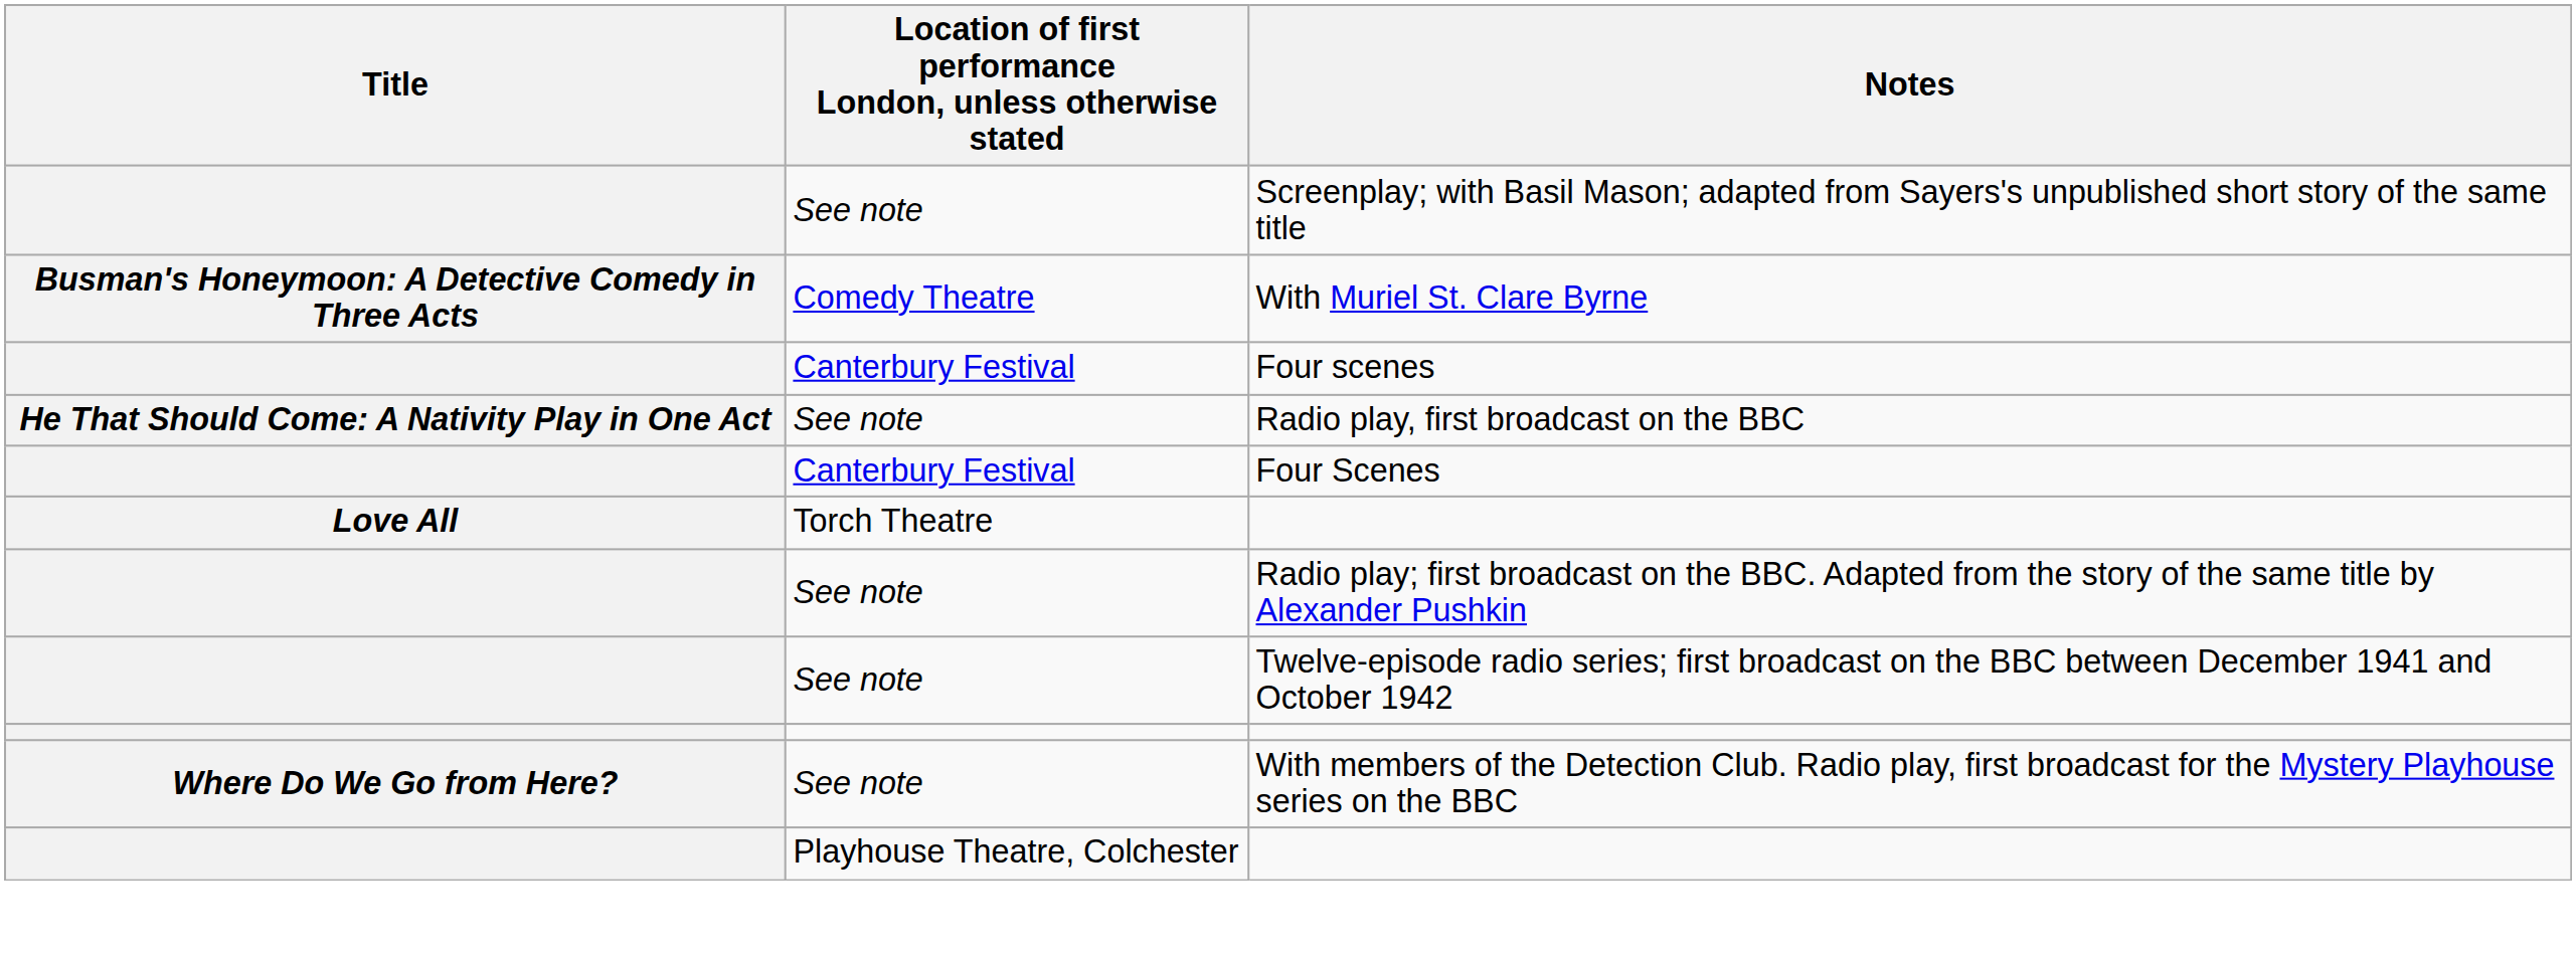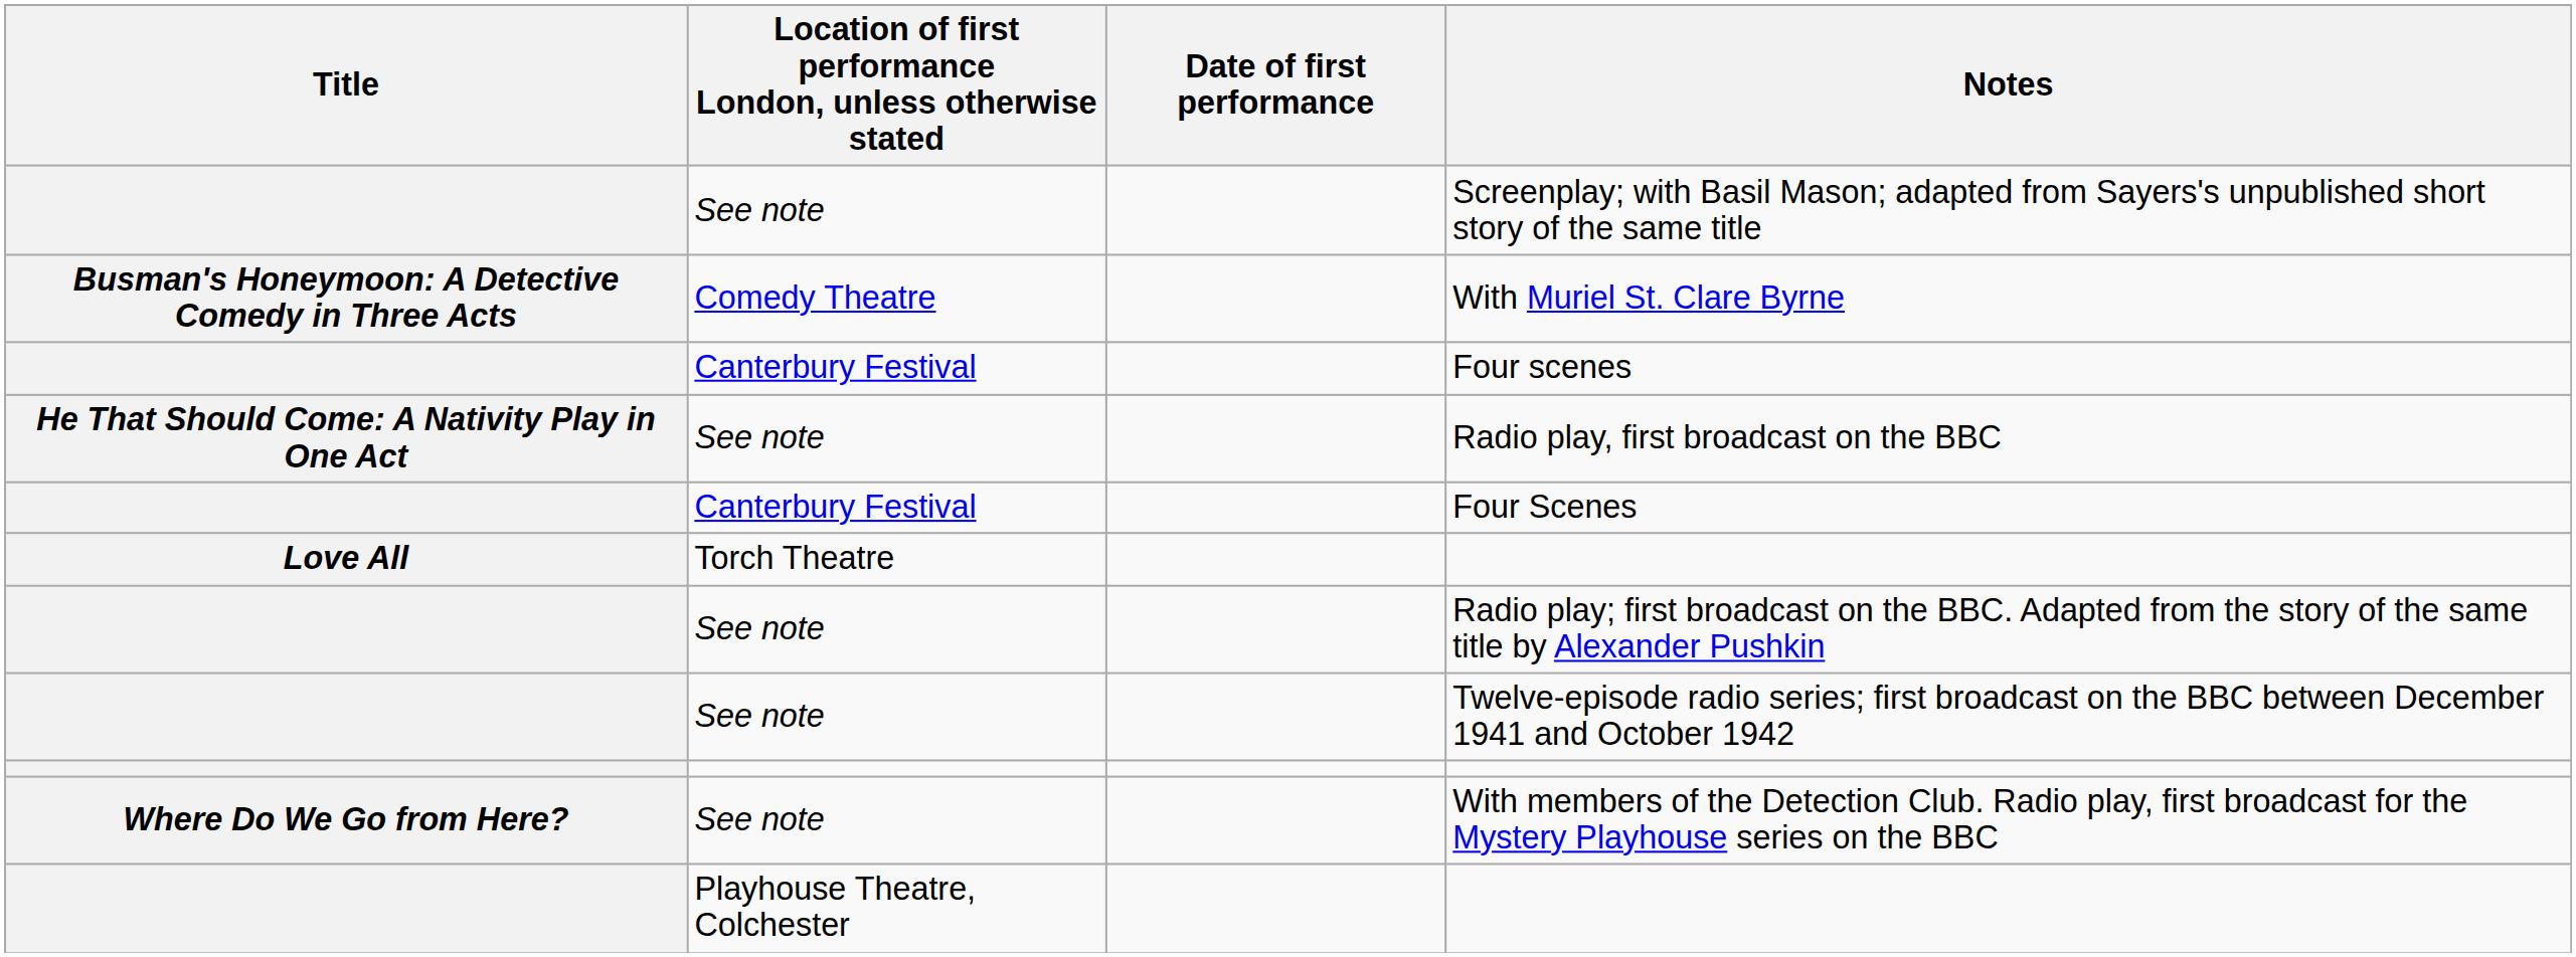 <table class="wikitable plainrowheaders sortable" style="margin-right: 0;">
 <tr>
 <th scope="col">Title</th>
 <th scope="col">Location of first performance<br>London, unless otherwise stated</th>
+<th scope="col">Date of first performance</th>
 <th scope="col" class="unsortable">Notes</th>
 </tr>
 <tr>
 <th scope="row"></th>
 <td><em>See note</em></td>
+<td></td>
 <td>Screenplay; with Basil Mason; adapted from Sayers's unpublished short story of the same title</td>
 </tr>
 <tr>
 <th scope="row"><em>Busman's Honeymoon: A Detective Comedy in Three Acts</em></th>
 <td><a href='#'>Comedy Theatre</a></td>
+<td></td>
 <td>With <a href='#'>Muriel St. Clare Byrne</a></td>
 </tr>
 <tr>
 <th scope="row"></th>
 <td><a href='#'>Canterbury Festival</a></td>
+<td></td>
 <td>Four scenes</td>
 </tr>
 <tr>
 <th scope="row"><em>He That Should Come: A Nativity Play in One Act</em></th>
 <td><em>See note</em></td>
+<td></td>
 <td>Radio play, first broadcast on the BBC</td>
 </tr>
 <tr>
 <th scope="row"></th>
 <td><a href='#'>Canterbury Festival</a></td>
+<td></td>
 <td>Four Scenes</td>
 </tr>
 <tr>
 <th scope="row"><em>Love All</em></th>
 <td>Torch Theatre</td>
 <td></td>
+<td></td>
 </tr>
 <tr>
 <th scope="row"></th>
 <td><em>See note</em></td>
+<td></td>
 <td>Radio play; first broadcast on the BBC. Adapted from the story of the same title by <a href='#'>Alexander Pushkin</a></td>
 </tr>
 <tr>
 <th scope="row"></th>
 <td><em>See note</em></td>
+<td></td>
 <td>Twelve-episode radio series; first broadcast on the BBC between December 1941 and October 1942</td>
 </tr>
 <tr>
 <th scope="row"></th>
 <td></td>
 <td></td>
+<td></td>
 </tr>
 <tr>
 <th scope="row"><em>Where Do We Go from Here?</em></th>
 <td><em>See note</em></td>
+<td></td>
 <td>With members of the Detection Club. Radio play, first broadcast for the <a href='#'>Mystery Playhouse</a> series on the BBC</td>
 </tr>
 <tr>
 <th scope="row"></th>
 <td>Playhouse Theatre, Colchester</td>
 <td></td>
+<td></td>
 </tr>
 </table>
